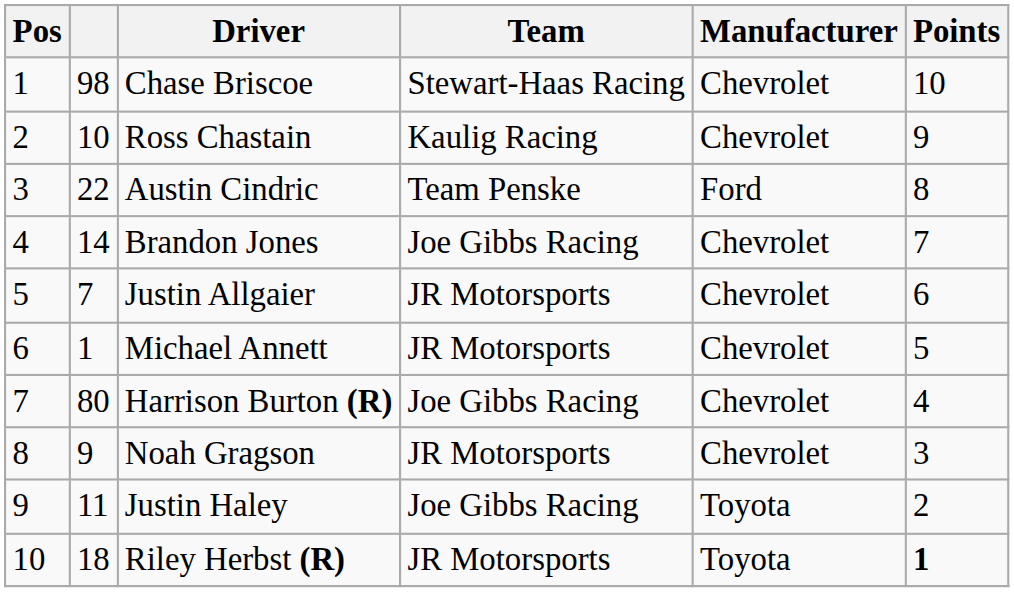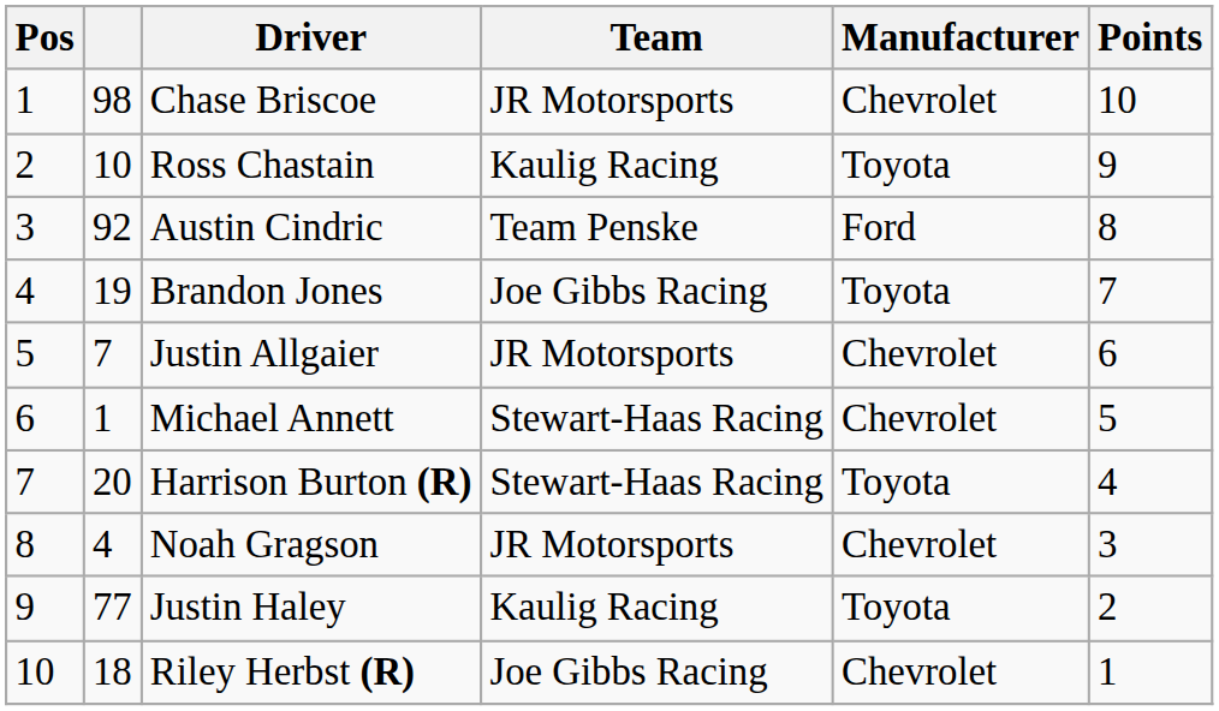 <table class="wikitable" style="font-size:98%">
 <tr>
 <th>Pos</th>
 <th></th>
 <th>Driver</th>
 <th>Team</th>
 <th>Manufacturer</th>
 <th>Points</th>
 </tr>
 <tr>
 <td>1</td>
 <td>98</td>
 <td>Chase Briscoe</td>
-<td>Stewart-Haas Racing</td>
+<td>JR Motorsports</td>
 <td>Chevrolet</td>
 <td>10</td>
 </tr>
 <tr>
 <td>2</td>
 <td>10</td>
 <td>Ross Chastain</td>
 <td>Kaulig Racing</td>
-<td>Chevrolet</td>
+<td>Toyota</td>
 <td>9</td>
 </tr>
 <tr>
 <td>3</td>
-<td>22</td>
+<td>92</td>
 <td>Austin Cindric</td>
 <td>Team Penske</td>
 <td>Ford</td>
 <td>8</td>
 </tr>
 <tr>
 <td>4</td>
-<td>14</td>
+<td>19</td>
 <td>Brandon Jones</td>
 <td>Joe Gibbs Racing</td>
-<td>Chevrolet</td>
+<td>Toyota</td>
 <td>7</td>
 </tr>
 <tr>
 <td>5</td>
 <td>7</td>
 <td>Justin Allgaier</td>
 <td>JR Motorsports</td>
 <td>Chevrolet</td>
 <td>6</td>
 </tr>
 <tr>
 <td>6</td>
 <td>1</td>
 <td>Michael Annett</td>
-<td>JR Motorsports</td>
+<td>Stewart-Haas Racing</td>
 <td>Chevrolet</td>
 <td>5</td>
 </tr>
 <tr>
 <td>7</td>
-<td>80</td>
+<td>20</td>
 <td>Harrison Burton <strong>(R)</strong></td>
-<td>Joe Gibbs Racing</td>
-<td>Chevrolet</td>
+<td>Stewart-Haas Racing</td>
+<td>Toyota</td>
 <td>4</td>
 </tr>
 <tr>
 <td>8</td>
-<td>9</td>
+<td>4</td>
 <td>Noah Gragson</td>
 <td>JR Motorsports</td>
 <td>Chevrolet</td>
 <td>3</td>
 </tr>
 <tr>
 <td>9</td>
-<td>11</td>
+<td>77</td>
 <td>Justin Haley</td>
-<td>Joe Gibbs Racing</td>
+<td>Kaulig Racing</td>
 <td>Toyota</td>
 <td>2</td>
 </tr>
 <tr>
 <td>10</td>
 <td>18</td>
 <td>Riley Herbst <strong>(R)</strong></td>
-<td>JR Motorsports</td>
-<td>Toyota</td>
-<td><strong>1</strong></td>
+<td>Joe Gibbs Racing</td>
+<td>Chevrolet</td>
+<td>1</td>
 </tr>
 <tr>
 </tr>
 </table>
